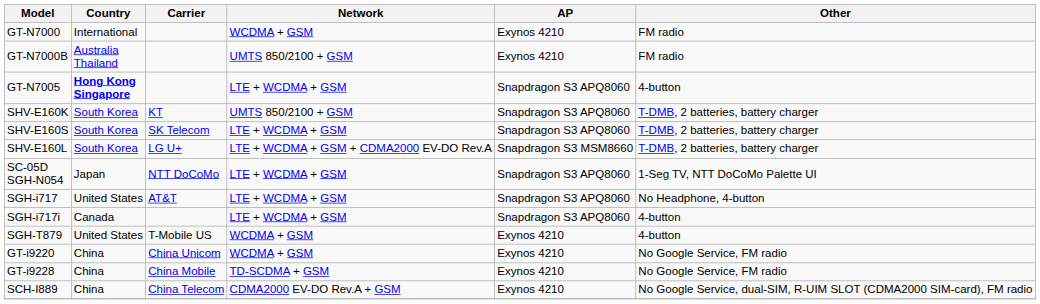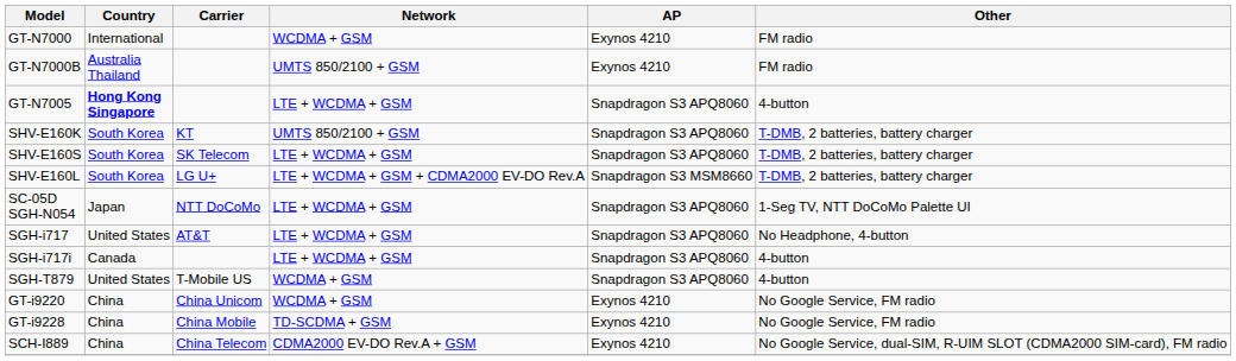 <table class="wikitable">
 <tr>
 <th>Model</th>
 <th>Country</th>
 <th>Carrier</th>
 <th>Network</th>
 <th>AP</th>
 <th>Other</th>
 </tr>
 <tr>
 <td>GT-N7000</td>
 <td>International</td>
 <td></td>
 <td><a href='#'>WCDMA</a> + <a href='#'>GSM</a></td>
 <td>Exynos 4210</td>
 <td>FM radio</td>
 </tr>
 <tr>
 <td>GT-N7000B</td>
 <td><a href='#'>Australia</a><br><a href='#'>Thailand</a></td>
 <td></td>
 <td><a href='#'>UMTS</a> 850/2100 + <a href='#'>GSM</a></td>
 <td>Exynos 4210</td>
 <td>FM radio</td>
 </tr>
 <tr>
 <td>GT-N7005</td>
 <td><strong><a href='#'>Hong Kong</a><br><a href='#'>Singapore</a></strong></td>
 <td></td>
 <td><a href='#'>LTE</a> + <a href='#'>WCDMA</a> + <a href='#'>GSM</a></td>
 <td>Snapdragon S3 APQ8060</td>
 <td>4-button</td>
 </tr>
 <tr>
 <td>SHV-E160K</td>
 <td><a href='#'>South Korea</a></td>
 <td><a href='#'>KT</a></td>
 <td><a href='#'>UMTS</a> 850/2100 + <a href='#'>GSM</a></td>
 <td>Snapdragon S3 APQ8060</td>
 <td><a href='#'>T-DMB</a>, 2 batteries, battery charger</td>
 </tr>
 <tr>
 <td>SHV-E160S</td>
 <td><a href='#'>South Korea</a></td>
 <td><a href='#'>SK Telecom</a></td>
 <td><a href='#'>LTE</a> + <a href='#'>WCDMA</a> + <a href='#'>GSM</a></td>
 <td>Snapdragon S3 APQ8060</td>
 <td><a href='#'>T-DMB</a>, 2 batteries, battery charger</td>
 </tr>
 <tr>
 <td>SHV-E160L</td>
 <td><a href='#'>South Korea</a></td>
 <td><a href='#'>LG U+</a></td>
 <td><a href='#'>LTE</a> + <a href='#'>WCDMA</a> + <a href='#'>GSM</a> + <a href='#'>CDMA2000</a> EV-DO Rev.A</td>
 <td>Snapdragon S3 MSM8660</td>
 <td><a href='#'>T-DMB</a>, 2 batteries, battery charger</td>
 </tr>
 <tr>
 <td>SC-05D<br>SGH-N054</td>
 <td>Japan</td>
 <td><a href='#'>NTT DoCoMo</a></td>
 <td><a href='#'>LTE</a> + <a href='#'>WCDMA</a> + <a href='#'>GSM</a></td>
 <td>Snapdragon S3 APQ8060</td>
 <td>1-Seg TV, NTT DoCoMo Palette UI</td>
 </tr>
 <tr>
 <td>SGH-i717</td>
 <td>United States</td>
 <td><a href='#'>AT&T</a></td>
 <td><a href='#'>LTE</a> + <a href='#'>WCDMA</a> + <a href='#'>GSM</a></td>
 <td>Snapdragon S3 APQ8060</td>
 <td>No Headphone, 4-button</td>
 </tr>
 <tr>
 <td>SGH-i717i</td>
 <td>Canada</td>
 <td></td>
 <td><a href='#'>LTE</a> + <a href='#'>WCDMA</a> + <a href='#'>GSM</a></td>
 <td>Snapdragon S3 APQ8060</td>
 <td>4-button</td>
 </tr>
 <tr>
 <td>SGH-T879</td>
 <td>United States</td>
 <td>T-Mobile US</td>
 <td><a href='#'>WCDMA</a> + <a href='#'>GSM</a></td>
-<td>Exynos 4210</td>
+<td>Snapdragon S3 APQ8060</td>
 <td>4-button</td>
 </tr>
 <tr>
 <td>GT-i9220</td>
 <td>China</td>
 <td><a href='#'>China Unicom</a></td>
 <td><a href='#'>WCDMA</a> + <a href='#'>GSM</a></td>
 <td>Exynos 4210</td>
 <td>No Google Service, FM radio</td>
 </tr>
 <tr>
 <td>GT-i9228</td>
 <td>China</td>
 <td><a href='#'>China Mobile</a></td>
 <td><a href='#'>TD-SCDMA</a> + <a href='#'>GSM</a></td>
 <td>Exynos 4210</td>
 <td>No Google Service, FM radio</td>
 </tr>
 <tr>
 <td>SCH-I889</td>
 <td>China</td>
 <td><a href='#'>China Telecom</a></td>
 <td><a href='#'>CDMA2000</a> EV-DO Rev.A + <a href='#'>GSM</a></td>
 <td>Exynos 4210</td>
 <td>No Google Service, dual-SIM, R-UIM SLOT (CDMA2000 SIM-card), FM radio</td>
 </tr>
 <tr>
 </tr>
 </table>
